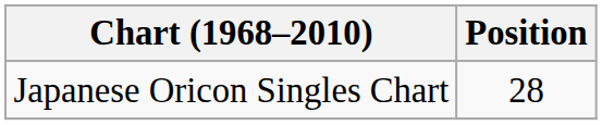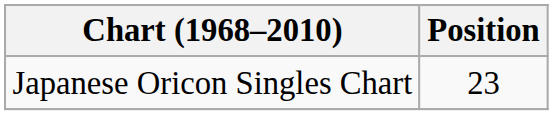 <table class="wikitable" style="text-align:center;">
 <tr>
 <th>Chart (1968–2010)</th>
 <th>Position</th>
 </tr>
 <tr>
 <td align="left">Japanese Oricon Singles Chart</td>
-<td>28</td>
+<td>23</td>
 </tr>
 <tr>
 </tr>
 </table>
